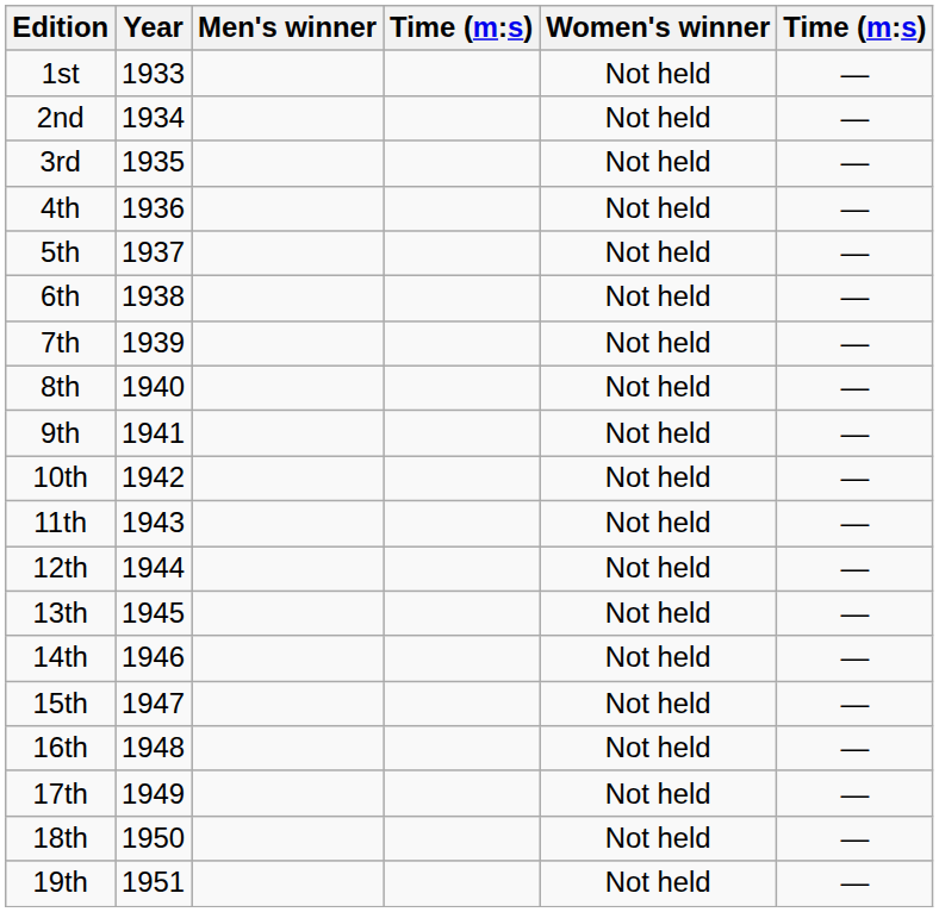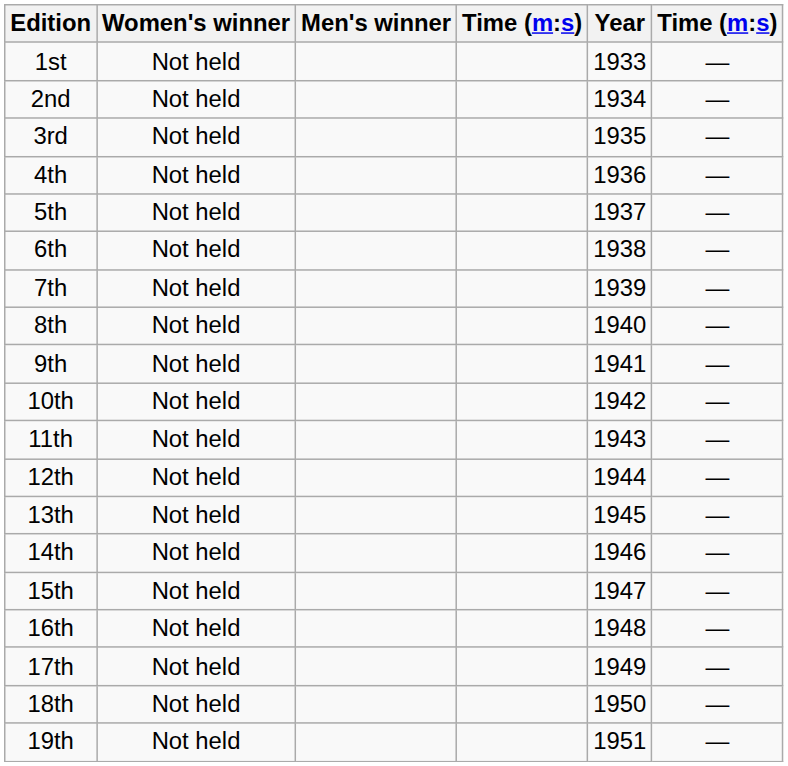 <table class="wikitable sortable" style="text-align:center">
 <tr>
 <th>Edition</th>
-<th>Year</th>
+<th>Women's winner</th>
 <th>Men's winner</th>
 <th>Time (<a href='#'>m</a>:<a href='#'>s</a>)</th>
-<th>Women's winner</th>
+<th>Year</th>
 <th>Time (<a href='#'>m</a>:<a href='#'>s</a>)</th>
 </tr>
 <tr>
 <td>1st</td>
-<td>1933</td>
+<td align=center>Not held</td>
 <td align=left></td>
 <td></td>
-<td align=center>Not held</td>
+<td>1933</td>
 <td align=center>—</td>
 </tr>
 <tr>
 <td>2nd</td>
-<td>1934</td>
+<td align=center>Not held</td>
 <td align=left></td>
 <td></td>
-<td align=center>Not held</td>
+<td>1934</td>
 <td align=center>—</td>
 </tr>
 <tr>
 <td>3rd</td>
-<td>1935</td>
+<td align=center>Not held</td>
 <td align=left></td>
 <td></td>
-<td align=center>Not held</td>
+<td>1935</td>
 <td align=center>—</td>
 </tr>
 <tr>
 <td>4th</td>
-<td>1936</td>
+<td align=center>Not held</td>
 <td align=left></td>
 <td></td>
-<td align=center>Not held</td>
+<td>1936</td>
 <td align=center>—</td>
 </tr>
 <tr>
 <td>5th</td>
-<td>1937</td>
+<td align=center>Not held</td>
 <td align=left></td>
 <td></td>
-<td align=center>Not held</td>
+<td>1937</td>
 <td align=center>—</td>
 </tr>
 <tr>
 <td>6th</td>
-<td>1938</td>
+<td align=center>Not held</td>
 <td align=left></td>
 <td></td>
-<td align=center>Not held</td>
+<td>1938</td>
 <td align=center>—</td>
 </tr>
 <tr>
 <td>7th</td>
-<td>1939</td>
+<td align=center>Not held</td>
 <td align=left></td>
 <td></td>
-<td align=center>Not held</td>
+<td>1939</td>
 <td align=center>—</td>
 </tr>
 <tr>
 <td>8th</td>
-<td>1940</td>
+<td align=center>Not held</td>
 <td align=left></td>
 <td></td>
-<td align=center>Not held</td>
+<td>1940</td>
 <td align=center>—</td>
 </tr>
 <tr>
 <td>9th</td>
-<td>1941</td>
+<td align=center>Not held</td>
 <td align=left></td>
 <td></td>
-<td align=center>Not held</td>
+<td>1941</td>
 <td align=center>—</td>
 </tr>
 <tr>
 <td>10th</td>
-<td>1942</td>
+<td align=center>Not held</td>
 <td align=left></td>
 <td></td>
-<td align=center>Not held</td>
+<td>1942</td>
 <td align=center>—</td>
 </tr>
 <tr>
 <td>11th</td>
-<td>1943</td>
+<td align=center>Not held</td>
 <td align=left></td>
 <td></td>
-<td align=center>Not held</td>
+<td>1943</td>
 <td align=center>—</td>
 </tr>
 <tr>
 <td>12th</td>
-<td>1944</td>
+<td align=center>Not held</td>
 <td align=left></td>
 <td></td>
-<td align=center>Not held</td>
+<td>1944</td>
 <td align=center>—</td>
 </tr>
 <tr>
 <td>13th</td>
-<td>1945</td>
+<td align=center>Not held</td>
 <td align=left></td>
 <td></td>
-<td align=center>Not held</td>
+<td>1945</td>
 <td align=center>—</td>
 </tr>
 <tr>
 <td>14th</td>
-<td>1946</td>
+<td align=center>Not held</td>
 <td align=left></td>
 <td></td>
-<td align=center>Not held</td>
+<td>1946</td>
 <td align=center>—</td>
 </tr>
 <tr>
 <td>15th</td>
-<td>1947</td>
+<td align=center>Not held</td>
 <td align=left></td>
 <td></td>
-<td align=center>Not held</td>
+<td>1947</td>
 <td align=center>—</td>
 </tr>
 <tr>
 <td>16th</td>
-<td>1948</td>
+<td align=center>Not held</td>
 <td align=left></td>
 <td></td>
-<td align=center>Not held</td>
+<td>1948</td>
 <td align=center>—</td>
 </tr>
 <tr>
 <td>17th</td>
-<td>1949</td>
+<td align=center>Not held</td>
 <td align=left></td>
 <td></td>
-<td align=center>Not held</td>
+<td>1949</td>
 <td align=center>—</td>
 </tr>
 <tr>
 <td>18th</td>
-<td>1950</td>
+<td align=center>Not held</td>
 <td align=left></td>
 <td></td>
-<td align=center>Not held</td>
+<td>1950</td>
 <td align=center>—</td>
 </tr>
 <tr>
 <td>19th</td>
-<td>1951</td>
+<td align=center>Not held</td>
 <td align=left></td>
 <td></td>
-<td align=center>Not held</td>
+<td>1951</td>
 <td align=center>—</td>
 </tr>
 </table>
